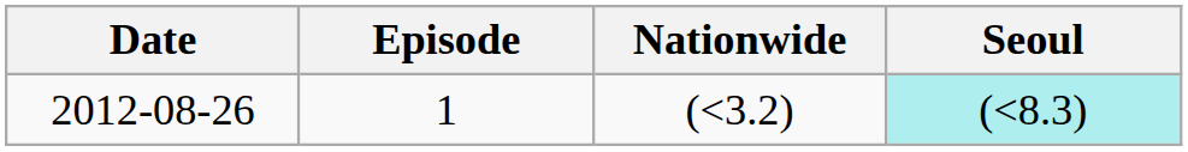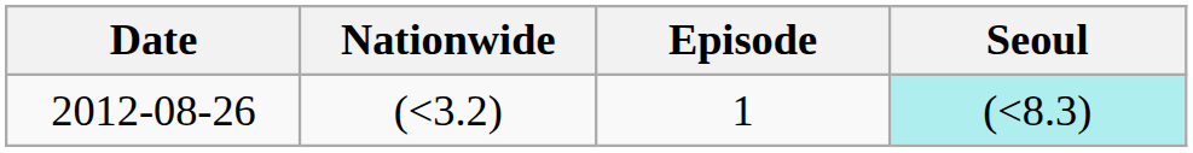 <table class="wikitable">
 <tr>
 <th width=100>Date</th>
+<th width=100>Nationwide</th>
 <th width=100>Episode</th>
-<th width=100>Nationwide</th>
 <th width=100>Seoul</th>
 </tr>
 <tr align=center>
 <td>2012-08-26</td>
+<td>(<3.2)</td>
 <td>1</td>
-<td>(<3.2)</td>
 <td style="background: paleturquoise;">(<8.3)</td>
 </tr>
 </table>
